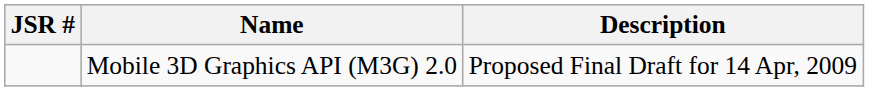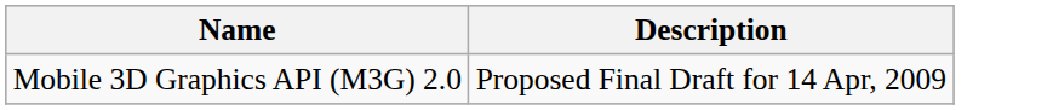 <table class="wikitable">
 <tr>
-<th>JSR #</th>
 <th>Name</th>
 <th>Description</th>
 </tr>
 <tr>
-<td></td>
 <td>Mobile 3D Graphics API (M3G) 2.0</td>
 <td>Proposed Final Draft for 14 Apr, 2009</td>
 </tr>
 </table>
